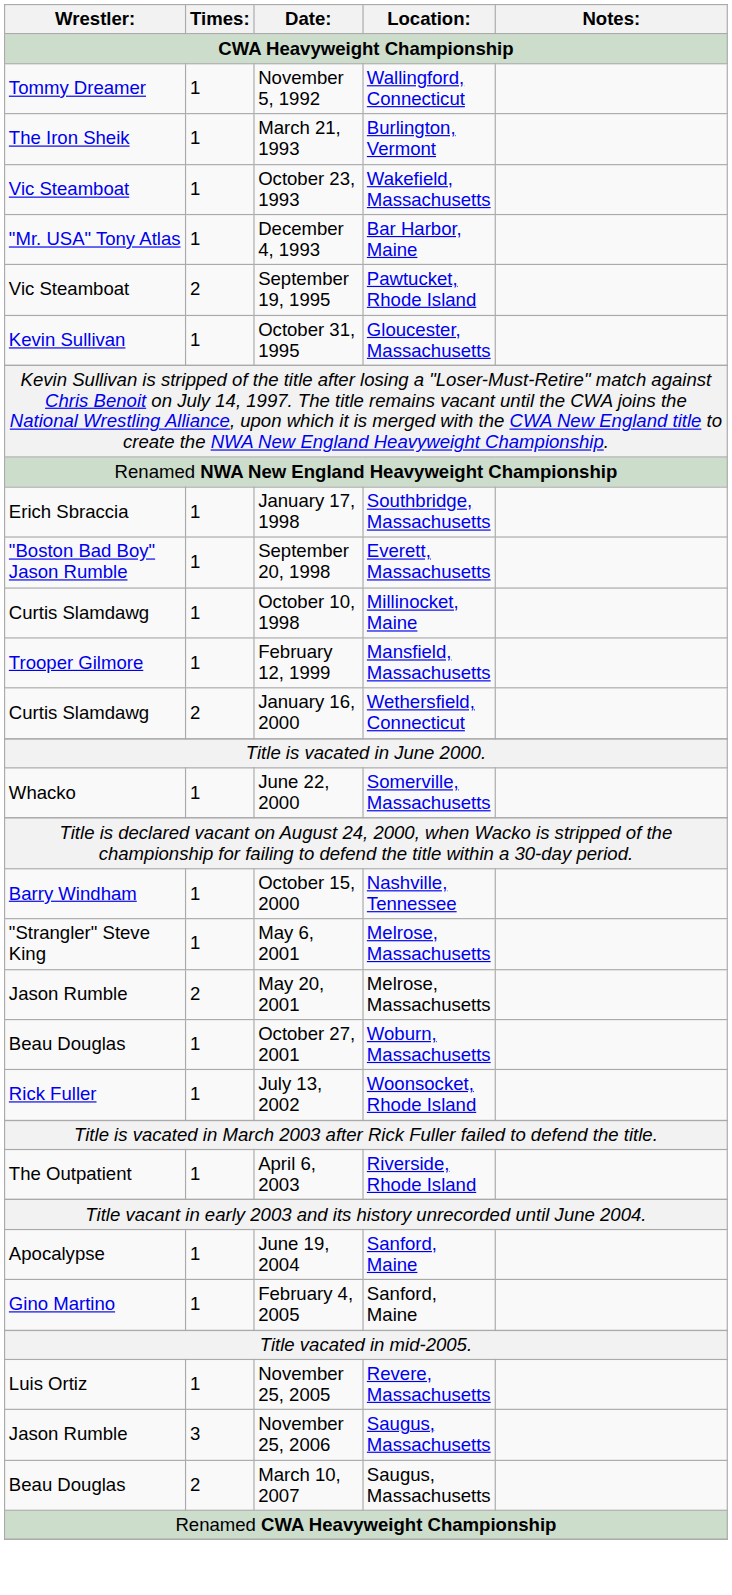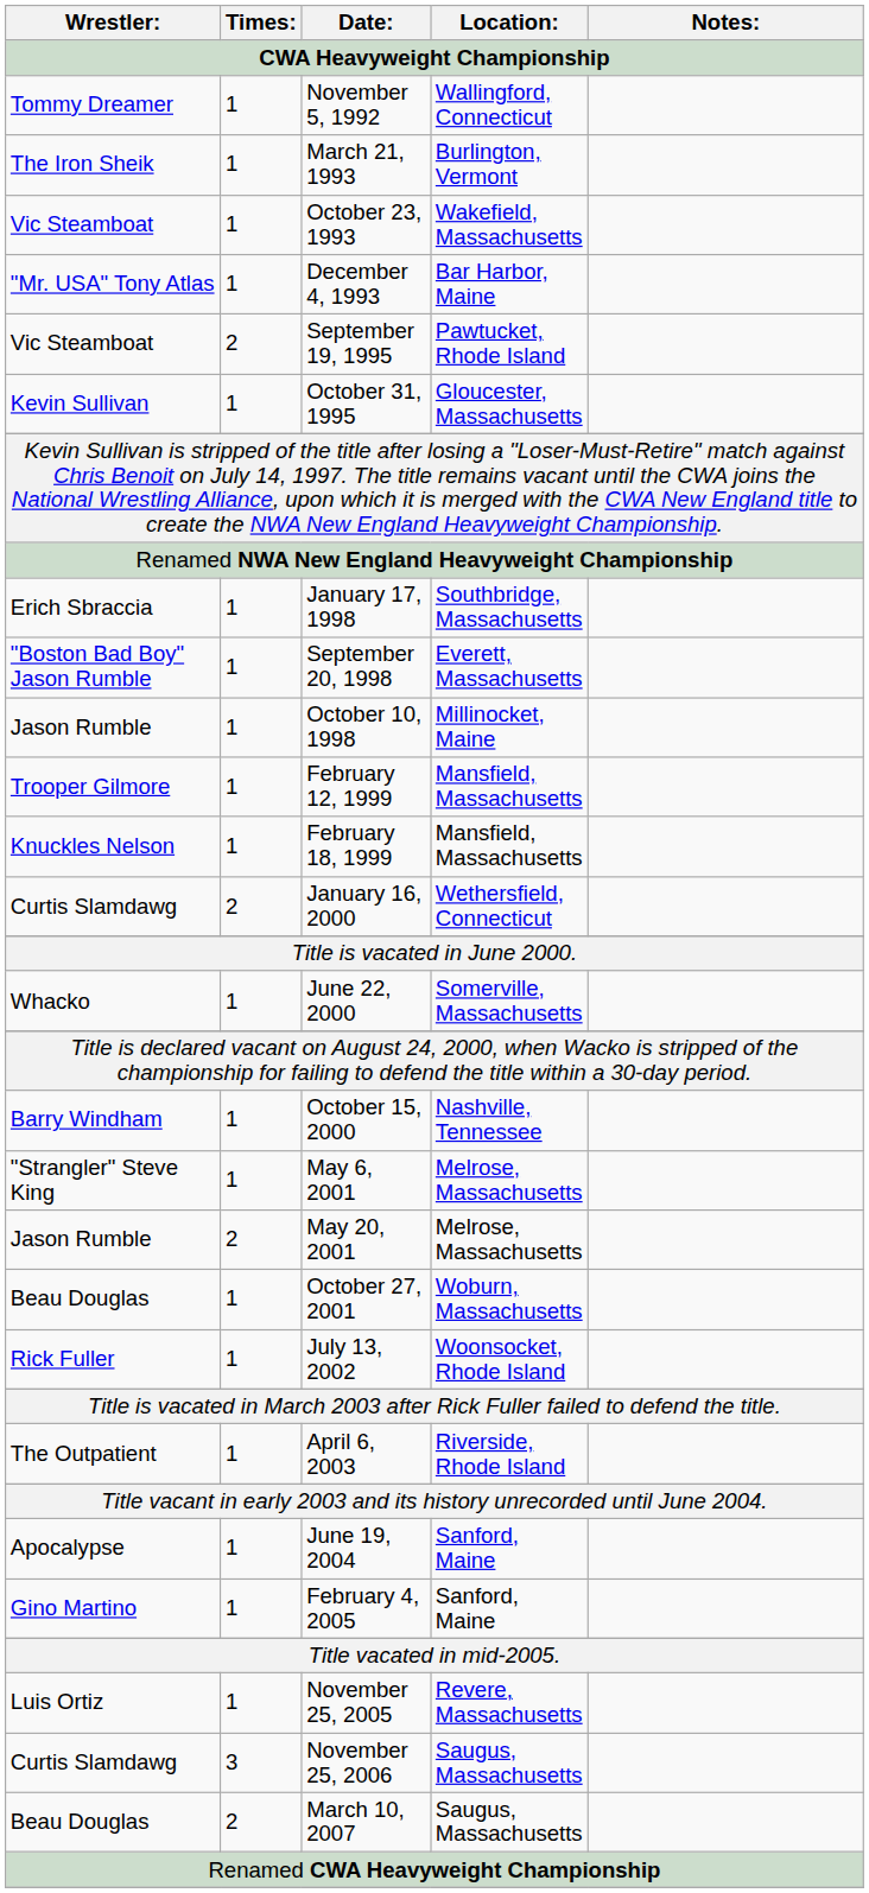 <table class="wikitable" width=100%>
 <tr>
 <th width=25%>Wrestler:</th>
 <th width=5%>Times:</th>
 <th width=15%>Date:</th>
 <th width=18%>Location:</th>
 <th width=32%>Notes:</th>
 </tr>
 <tr>
 <td colspan=5 style="background: #ccddcc;" align=center><strong>CWA Heavyweight Championship</strong></td>
 </tr>
 <tr>
 <td><a href='#'>Tommy Dreamer</a></td>
 <td>1</td>
 <td>November 5, 1992</td>
 <td><a href='#'>Wallingford, Connecticut</a></td>
 <td></td>
 </tr>
 <tr>
 <td><a href='#'>The Iron Sheik</a></td>
 <td>1</td>
 <td>March 21, 1993</td>
 <td><a href='#'>Burlington, Vermont</a></td>
 <td></td>
 </tr>
 <tr>
 <td><a href='#'>Vic Steamboat</a></td>
 <td>1</td>
 <td>October 23, 1993</td>
 <td><a href='#'>Wakefield, Massachusetts</a></td>
 <td></td>
 </tr>
 <tr>
 <td><a href='#'>"Mr. USA" Tony Atlas</a></td>
 <td>1</td>
 <td>December 4, 1993</td>
 <td><a href='#'>Bar Harbor, Maine</a></td>
 <td></td>
 </tr>
 <tr>
 <td>Vic Steamboat</td>
 <td>2</td>
 <td>September 19, 1995</td>
 <td><a href='#'>Pawtucket, Rhode Island</a></td>
 <td></td>
 </tr>
 <tr>
 <td><a href='#'>Kevin Sullivan</a></td>
 <td>1</td>
 <td>October 31, 1995</td>
 <td><a href='#'>Gloucester, Massachusetts</a></td>
 <td></td>
 </tr>
 <tr>
 </tr>
 <tr style="background: #f2f2f2;">
 <td colspan="5" align=center><em>Kevin Sullivan is stripped of the title after losing a "Loser-Must-Retire" match against <a href='#'>Chris Benoit</a> on July 14, 1997. The title remains vacant until the CWA joins the <a href='#'>National Wrestling Alliance</a>, upon which it is merged with the <a href='#'>CWA New England title</a> to create the <a href='#'>NWA New England Heavyweight Championship</a>.</em></td>
 </tr>
 <tr>
 <td colspan=5 style="background: #ccddcc;" align=center>Renamed <strong>NWA New England Heavyweight Championship</strong></td>
 </tr>
 <tr>
 <td>Erich Sbraccia</td>
 <td>1</td>
 <td>January 17, 1998</td>
 <td><a href='#'>Southbridge, Massachusetts</a></td>
 <td></td>
 </tr>
 <tr>
 <td><a href='#'>"Boston Bad Boy" Jason Rumble</a></td>
 <td>1</td>
 <td>September 20, 1998</td>
 <td><a href='#'>Everett, Massachusetts</a></td>
 <td></td>
 </tr>
 <tr>
-<td>Curtis Slamdawg</td>
+<td>Jason Rumble</td>
 <td>1</td>
 <td>October 10, 1998</td>
 <td><a href='#'>Millinocket, Maine</a></td>
 <td></td>
 </tr>
 <tr>
 <td><a href='#'>Trooper Gilmore</a></td>
 <td>1</td>
 <td>February 12, 1999</td>
 <td><a href='#'>Mansfield, Massachusetts</a></td>
+<td></td>
+</tr>
+<tr>
+<td><a href='#'>Knuckles Nelson</a></td>
+<td>1</td>
+<td>February 18, 1999</td>
+<td>Mansfield, Massachusetts</td>
 <td></td>
 </tr>
 <tr>
 <td>Curtis Slamdawg</td>
 <td>2</td>
 <td>January 16, 2000</td>
 <td><a href='#'>Wethersfield, Connecticut</a></td>
 <td></td>
 </tr>
 <tr>
 </tr>
 <tr style="background: #f2f2f2;">
 <td colspan="5" align=center><em>Title is vacated in June 2000.</em></td>
 </tr>
 <tr>
 <td>Whacko</td>
 <td>1</td>
 <td>June 22, 2000</td>
 <td><a href='#'>Somerville, Massachusetts</a></td>
 <td></td>
 </tr>
 <tr>
 </tr>
 <tr style="background: #f2f2f2;">
 <td colspan="5" align=center><em>Title is declared vacant on August 24, 2000, when Wacko is stripped of the championship for failing to defend the title within a 30-day period.</em></td>
 </tr>
 <tr>
 <td><a href='#'>Barry Windham</a></td>
 <td>1</td>
 <td>October 15, 2000</td>
 <td><a href='#'>Nashville, Tennessee</a></td>
 <td></td>
 </tr>
 <tr>
 <td>"Strangler" Steve King</td>
 <td>1</td>
 <td>May 6, 2001</td>
 <td><a href='#'>Melrose, Massachusetts</a></td>
 <td></td>
 </tr>
 <tr>
 <td>Jason Rumble</td>
 <td>2</td>
 <td>May 20, 2001</td>
 <td>Melrose, Massachusetts</td>
 <td></td>
 </tr>
 <tr>
 <td>Beau Douglas</td>
 <td>1</td>
 <td>October 27, 2001</td>
 <td><a href='#'>Woburn, Massachusetts</a></td>
 <td></td>
 </tr>
 <tr>
 <td><a href='#'>Rick Fuller</a></td>
 <td>1</td>
 <td>July 13, 2002</td>
 <td><a href='#'>Woonsocket, Rhode Island</a></td>
 <td></td>
 </tr>
 <tr>
 </tr>
 <tr style="background: #f2f2f2;">
 <td colspan="5" align=center><em>Title is vacated in March 2003 after Rick Fuller failed to defend the title.</em></td>
 </tr>
 <tr>
 <td>The Outpatient</td>
 <td>1</td>
 <td>April 6, 2003</td>
 <td><a href='#'>Riverside, Rhode Island</a></td>
 <td></td>
 </tr>
 <tr>
 </tr>
 <tr style="background: #f2f2f2;">
 <td colspan="5" align=center><em>Title vacant in early 2003 and its history unrecorded until June 2004.</em></td>
 </tr>
 <tr>
 <td>Apocalypse</td>
 <td>1</td>
 <td>June 19, 2004</td>
 <td><a href='#'>Sanford, Maine</a></td>
 <td></td>
 </tr>
 <tr>
 <td><a href='#'>Gino Martino</a></td>
 <td>1</td>
 <td>February 4, 2005</td>
 <td>Sanford, Maine</td>
 <td></td>
 </tr>
 <tr>
 </tr>
 <tr style="background: #f2f2f2;">
 <td colspan="5" align=center><em>Title vacated in mid-2005.</em></td>
 </tr>
 <tr>
 <td>Luis Ortiz</td>
 <td>1</td>
 <td>November 25, 2005</td>
 <td><a href='#'>Revere, Massachusetts</a></td>
 <td></td>
 </tr>
 <tr>
-<td>Jason Rumble</td>
+<td>Curtis Slamdawg</td>
 <td>3</td>
 <td>November 25, 2006</td>
 <td><a href='#'>Saugus, Massachusetts</a></td>
 <td></td>
 </tr>
 <tr>
 <td>Beau Douglas</td>
 <td>2</td>
 <td>March 10, 2007</td>
 <td>Saugus, Massachusetts</td>
 <td></td>
 </tr>
 <tr>
 <td colspan=5 style="background: #ccddcc;" align=center>Renamed <strong>CWA Heavyweight Championship</strong></td>
 </tr>
 <tr>
 </tr>
 </table>
